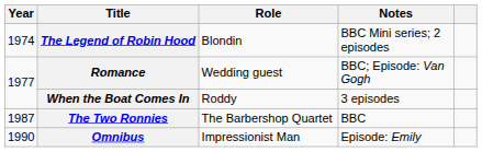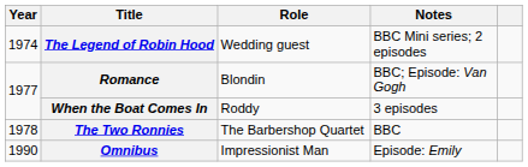 <table class="wikitable plainrowheaders sortable" width="100%">
 <tr>
 <th scope="col" width="5%">Year</th>
 <th scope="col" width="35%">Title</th>
 <th scope="col" width="30%">Role</th>
 <th scope="col" width="25%">Notes</th>
 <th scope="col" class="unsortable" width="5%"></th>
 </tr>
 <tr>
 <td>1974</td>
 <th scope="row"><em><a href='#'>The Legend of Robin Hood</a></em></th>
-<td>Blondin</td>
+<td>Wedding guest</td>
 <td>BBC Mini series; 2 episodes</td>
 <td></td>
 </tr>
 <tr>
 <td rowspan=2>1977</td>
 <th scope="row"><em>Romance</em></th>
-<td>Wedding guest</td>
+<td>Blondin</td>
 <td>BBC; Episode: <em>Van Gogh</em></td>
 <td></td>
 </tr>
 <tr>
 <th scope="row"><em>When the Boat Comes In</em></th>
 <td>Roddy</td>
 <td>3 episodes</td>
 <td></td>
 </tr>
 <tr>
-<td>1987</td>
+<td>1978</td>
 <th scope="row"><em><a href='#'>The Two Ronnies</a></em></th>
 <td>The Barbershop Quartet</td>
 <td>BBC</td>
 <td></td>
 </tr>
 <tr>
 <td>1990</td>
 <th scope="row"><em><a href='#'>Omnibus</a></em></th>
 <td>Impressionist Man</td>
 <td>Episode: <em>Emily</em></td>
 <td></td>
 </tr>
 </table>
